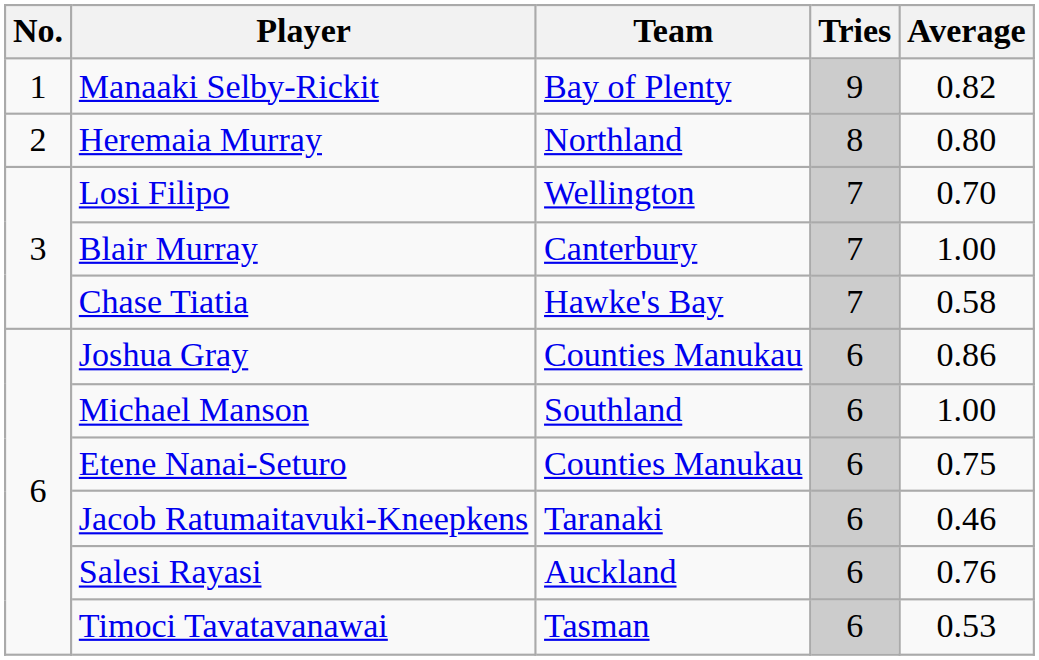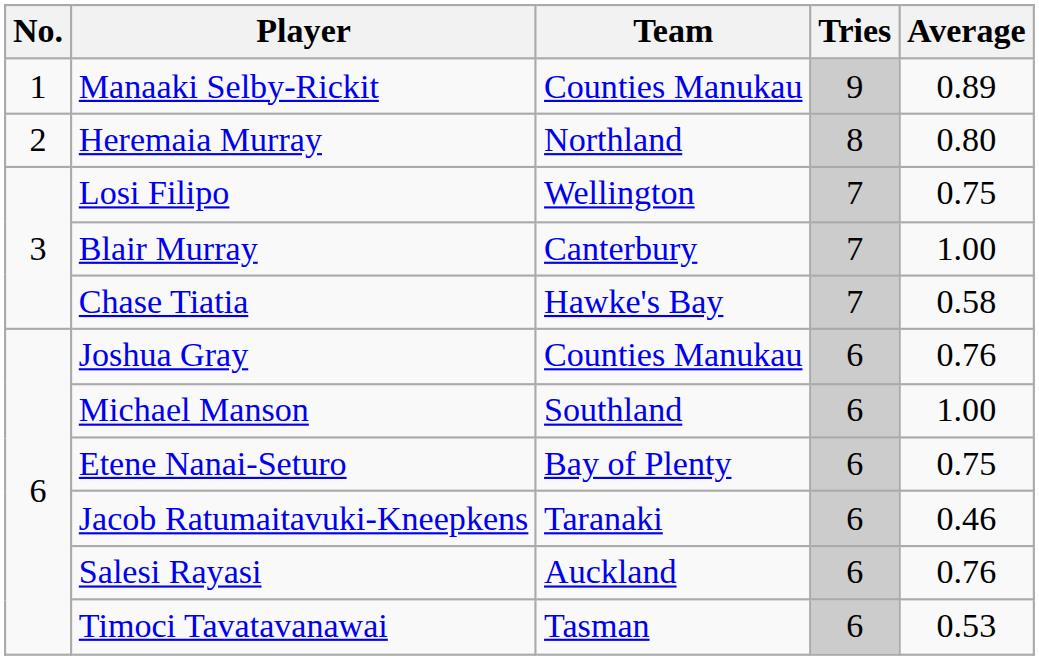 <table class="wikitable" style="text-align:center">
 <tr>
 <th>No.</th>
 <th>Player</th>
 <th>Team</th>
 <th>Tries</th>
 <th>Average</th>
 </tr>
 <tr>
 <td>1</td>
 <td style="text-align:left"><a href='#'>Manaaki Selby-Rickit</a></td>
-<td style="text-align:left"><a href='#'>Bay of Plenty</a></td>
+<td style="text-align:left"><a href='#'>Counties Manukau</a></td>
 <td style="background:#ccc">9</td>
-<td>0.82</td>
+<td>0.89</td>
 </tr>
 <tr>
 <td>2</td>
 <td style="text-align:left"><a href='#'>Heremaia Murray</a></td>
 <td style="text-align:left"><a href='#'>Northland</a></td>
 <td style="background:#ccc">8</td>
 <td>0.80</td>
 </tr>
 <tr>
 <td rowspan="3">3</td>
 <td style="text-align:left"><a href='#'>Losi Filipo</a></td>
 <td style="text-align:left"><a href='#'>Wellington</a></td>
 <td style="background:#ccc">7</td>
-<td>0.70</td>
+<td>0.75</td>
 </tr>
 <tr>
 <td style="text-align:left"><a href='#'>Blair Murray</a></td>
 <td style="text-align:left"><a href='#'>Canterbury</a></td>
 <td style="background:#ccc">7</td>
 <td>1.00</td>
 </tr>
 <tr>
 <td style="text-align:left"><a href='#'>Chase Tiatia</a></td>
 <td style="text-align:left"><a href='#'>Hawke's Bay</a></td>
 <td style="background:#ccc">7</td>
 <td>0.58</td>
 </tr>
 <tr>
 <td rowspan="6">6</td>
 <td style="text-align:left"><a href='#'>Joshua Gray</a></td>
 <td style="text-align:left"><a href='#'>Counties Manukau</a></td>
 <td style="background:#ccc">6</td>
-<td>0.86</td>
+<td>0.76</td>
 </tr>
 <tr>
 <td style="text-align:left"><a href='#'>Michael Manson</a></td>
 <td style="text-align:left"><a href='#'>Southland</a></td>
 <td style="background:#ccc">6</td>
 <td>1.00</td>
 </tr>
 <tr>
 <td style="text-align:left"><a href='#'>Etene Nanai-Seturo</a></td>
-<td style="text-align:left"><a href='#'>Counties Manukau</a></td>
+<td style="text-align:left"><a href='#'>Bay of Plenty</a></td>
 <td style="background:#ccc">6</td>
 <td>0.75</td>
 </tr>
 <tr>
 <td style="text-align:left"><a href='#'>Jacob Ratumaitavuki-Kneepkens</a></td>
 <td style="text-align:left"><a href='#'>Taranaki</a></td>
 <td style="background:#ccc">6</td>
 <td>0.46</td>
 </tr>
 <tr>
 <td style="text-align:left"><a href='#'>Salesi Rayasi</a></td>
 <td style="text-align:left"><a href='#'>Auckland</a></td>
 <td style="background:#ccc">6</td>
 <td>0.76</td>
 </tr>
 <tr>
 <td style="text-align:left"><a href='#'>Timoci Tavatavanawai</a></td>
 <td style="text-align:left"><a href='#'>Tasman</a></td>
 <td style="background:#ccc">6</td>
 <td>0.53</td>
 </tr>
 </table>
